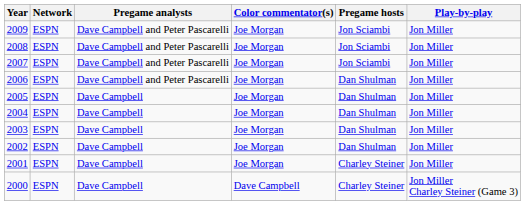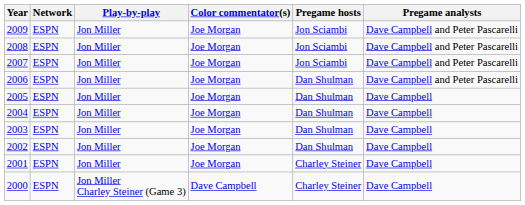 <table class="wikitable">
 <tr>
 <th>Year</th>
 <th>Network</th>
-<th>Pregame analysts</th>
+<th><a href='#'>Play-by-play</a></th>
 <th><a href='#'>Color commentator</a>(s)</th>
 <th>Pregame hosts</th>
-<th><a href='#'>Play-by-play</a></th>
+<th>Pregame analysts</th>
 </tr>
 <tr>
 <td><a href='#'>2009</a></td>
 <td><a href='#'>ESPN</a></td>
-<td><a href='#'>Dave Campbell</a> and Peter Pascarelli</td>
+<td><a href='#'>Jon Miller</a></td>
 <td><a href='#'>Joe Morgan</a></td>
 <td><a href='#'>Jon Sciambi</a></td>
-<td><a href='#'>Jon Miller</a></td>
+<td><a href='#'>Dave Campbell</a> and Peter Pascarelli</td>
 </tr>
 <tr>
 <td><a href='#'>2008</a></td>
 <td><a href='#'>ESPN</a></td>
-<td><a href='#'>Dave Campbell</a> and Peter Pascarelli</td>
+<td><a href='#'>Jon Miller</a></td>
 <td><a href='#'>Joe Morgan</a></td>
 <td><a href='#'>Jon Sciambi</a></td>
-<td><a href='#'>Jon Miller</a></td>
+<td><a href='#'>Dave Campbell</a> and Peter Pascarelli</td>
 </tr>
 <tr>
 <td><a href='#'>2007</a></td>
 <td><a href='#'>ESPN</a></td>
-<td><a href='#'>Dave Campbell</a> and Peter Pascarelli</td>
+<td><a href='#'>Jon Miller</a></td>
 <td><a href='#'>Joe Morgan</a></td>
 <td><a href='#'>Jon Sciambi</a></td>
-<td><a href='#'>Jon Miller</a></td>
+<td><a href='#'>Dave Campbell</a> and Peter Pascarelli</td>
 </tr>
 <tr>
 <td><a href='#'>2006</a></td>
 <td><a href='#'>ESPN</a></td>
-<td><a href='#'>Dave Campbell</a> and Peter Pascarelli</td>
+<td><a href='#'>Jon Miller</a></td>
 <td><a href='#'>Joe Morgan</a></td>
 <td><a href='#'>Dan Shulman</a></td>
-<td><a href='#'>Jon Miller</a></td>
+<td><a href='#'>Dave Campbell</a> and Peter Pascarelli</td>
 </tr>
 <tr>
 <td><a href='#'>2005</a></td>
 <td><a href='#'>ESPN</a></td>
-<td><a href='#'>Dave Campbell</a></td>
+<td><a href='#'>Jon Miller</a></td>
 <td><a href='#'>Joe Morgan</a></td>
 <td><a href='#'>Dan Shulman</a></td>
-<td><a href='#'>Jon Miller</a></td>
+<td><a href='#'>Dave Campbell</a></td>
 </tr>
 <tr>
 <td><a href='#'>2004</a></td>
 <td><a href='#'>ESPN</a></td>
-<td><a href='#'>Dave Campbell</a></td>
+<td><a href='#'>Jon Miller</a></td>
 <td><a href='#'>Joe Morgan</a></td>
 <td><a href='#'>Dan Shulman</a></td>
-<td><a href='#'>Jon Miller</a></td>
+<td><a href='#'>Dave Campbell</a></td>
 </tr>
 <tr>
 <td><a href='#'>2003</a></td>
 <td><a href='#'>ESPN</a></td>
-<td><a href='#'>Dave Campbell</a></td>
+<td><a href='#'>Jon Miller</a></td>
 <td><a href='#'>Joe Morgan</a></td>
 <td><a href='#'>Dan Shulman</a></td>
-<td><a href='#'>Jon Miller</a></td>
+<td><a href='#'>Dave Campbell</a></td>
 </tr>
 <tr>
 <td><a href='#'>2002</a></td>
 <td><a href='#'>ESPN</a></td>
-<td><a href='#'>Dave Campbell</a></td>
+<td><a href='#'>Jon Miller</a></td>
 <td><a href='#'>Joe Morgan</a></td>
 <td><a href='#'>Dan Shulman</a></td>
-<td><a href='#'>Jon Miller</a></td>
+<td><a href='#'>Dave Campbell</a></td>
 </tr>
 <tr>
 <td><a href='#'>2001</a></td>
 <td><a href='#'>ESPN</a></td>
-<td><a href='#'>Dave Campbell</a></td>
+<td><a href='#'>Jon Miller</a></td>
 <td><a href='#'>Joe Morgan</a></td>
 <td><a href='#'>Charley Steiner</a></td>
-<td><a href='#'>Jon Miller</a></td>
+<td><a href='#'>Dave Campbell</a></td>
 </tr>
 <tr>
 <td><a href='#'>2000</a></td>
 <td><a href='#'>ESPN</a></td>
-<td><a href='#'>Dave Campbell</a></td>
+<td><a href='#'>Jon Miller</a><br><a href='#'>Charley Steiner</a> (Game 3)</td>
 <td><a href='#'>Dave Campbell</a></td>
 <td><a href='#'>Charley Steiner</a></td>
-<td><a href='#'>Jon Miller</a><br><a href='#'>Charley Steiner</a> (Game 3)</td>
+<td><a href='#'>Dave Campbell</a></td>
 </tr>
 </table>
